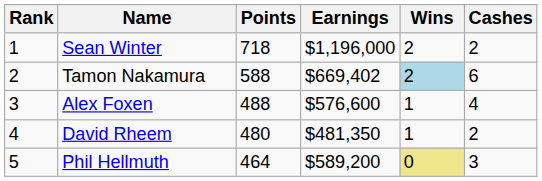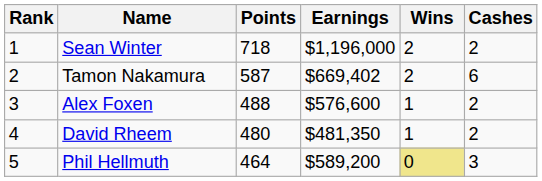 <table class="wikitable">
 <tr>
 <th style="width:40px;">Rank</th>
 <th style="width:150px;">Name</th>
 <th style="width:50px;">Points</th>
 <th style="width:50px;">Earnings</th>
 <th style="width:50px;">Wins</th>
 <th style="width:50px;">Cashes</th>
 </tr>
 <tr>
 <td>1</td>
 <td> <a href='#'>Sean Winter</a></td>
 <td>718</td>
 <td>$1,196,000</td>
 <td>2</td>
 <td>2</td>
 </tr>
 <tr>
 <td>2</td>
 <td> Tamon Nakamura</td>
-<td>588</td>
+<td>587</td>
 <td>$669,402</td>
-<td style="background: lightblue;">2</td>
+<td>2</td>
 <td>6</td>
 </tr>
 <tr>
 <td>3</td>
 <td> <a href='#'>Alex Foxen</a></td>
 <td>488</td>
 <td>$576,600</td>
 <td>1</td>
-<td>4</td>
+<td>2</td>
 </tr>
 <tr>
 <td>4</td>
 <td> <a href='#'>David Rheem</a></td>
 <td>480</td>
 <td>$481,350</td>
 <td>1</td>
 <td>2</td>
 </tr>
 <tr>
 <td>5</td>
 <td> <a href='#'>Phil Hellmuth</a></td>
 <td>464</td>
 <td>$589,200</td>
 <td style="background: khaki;">0</td>
 <td>3</td>
 </tr>
 </table>
